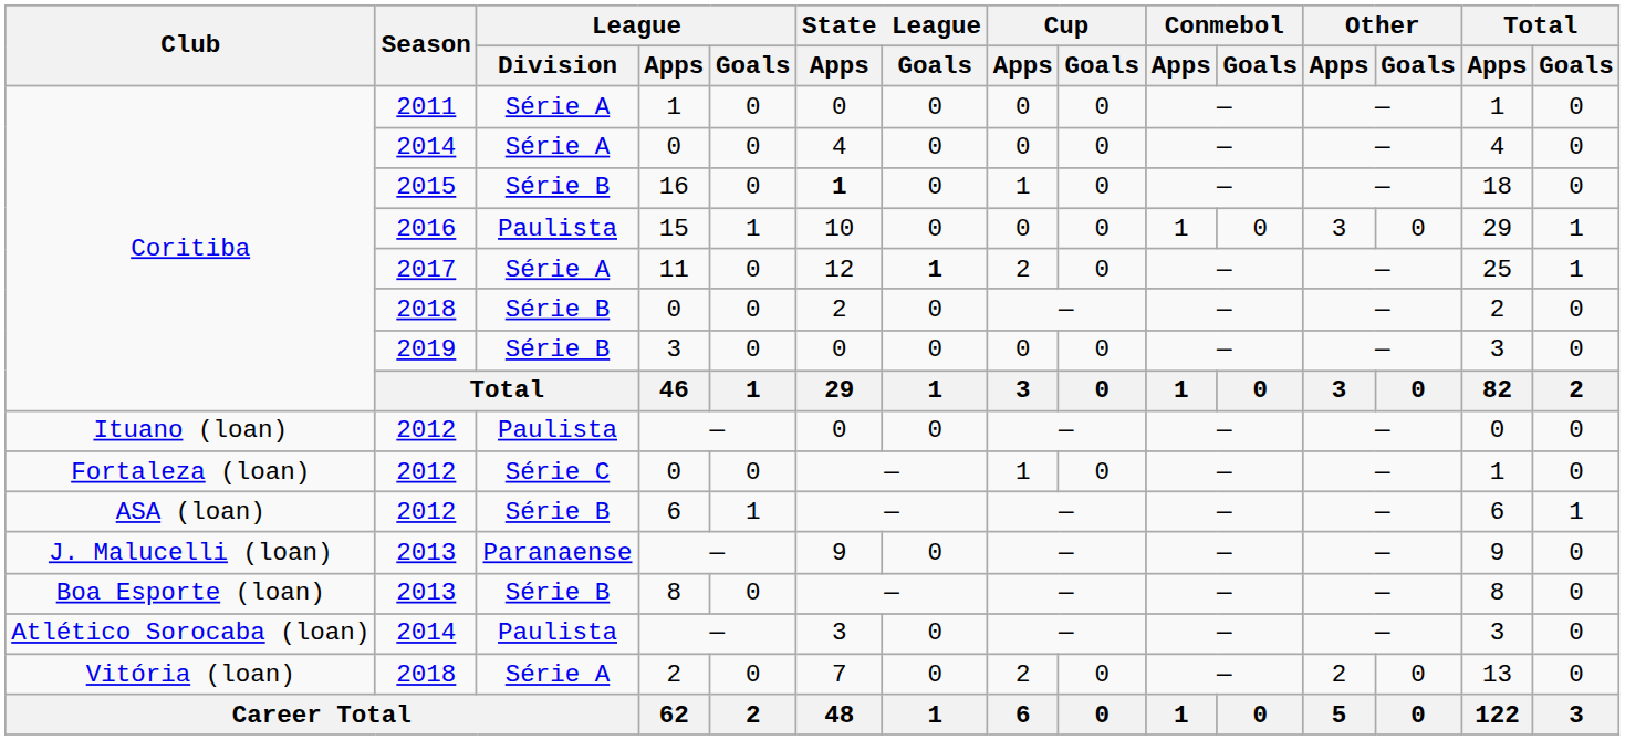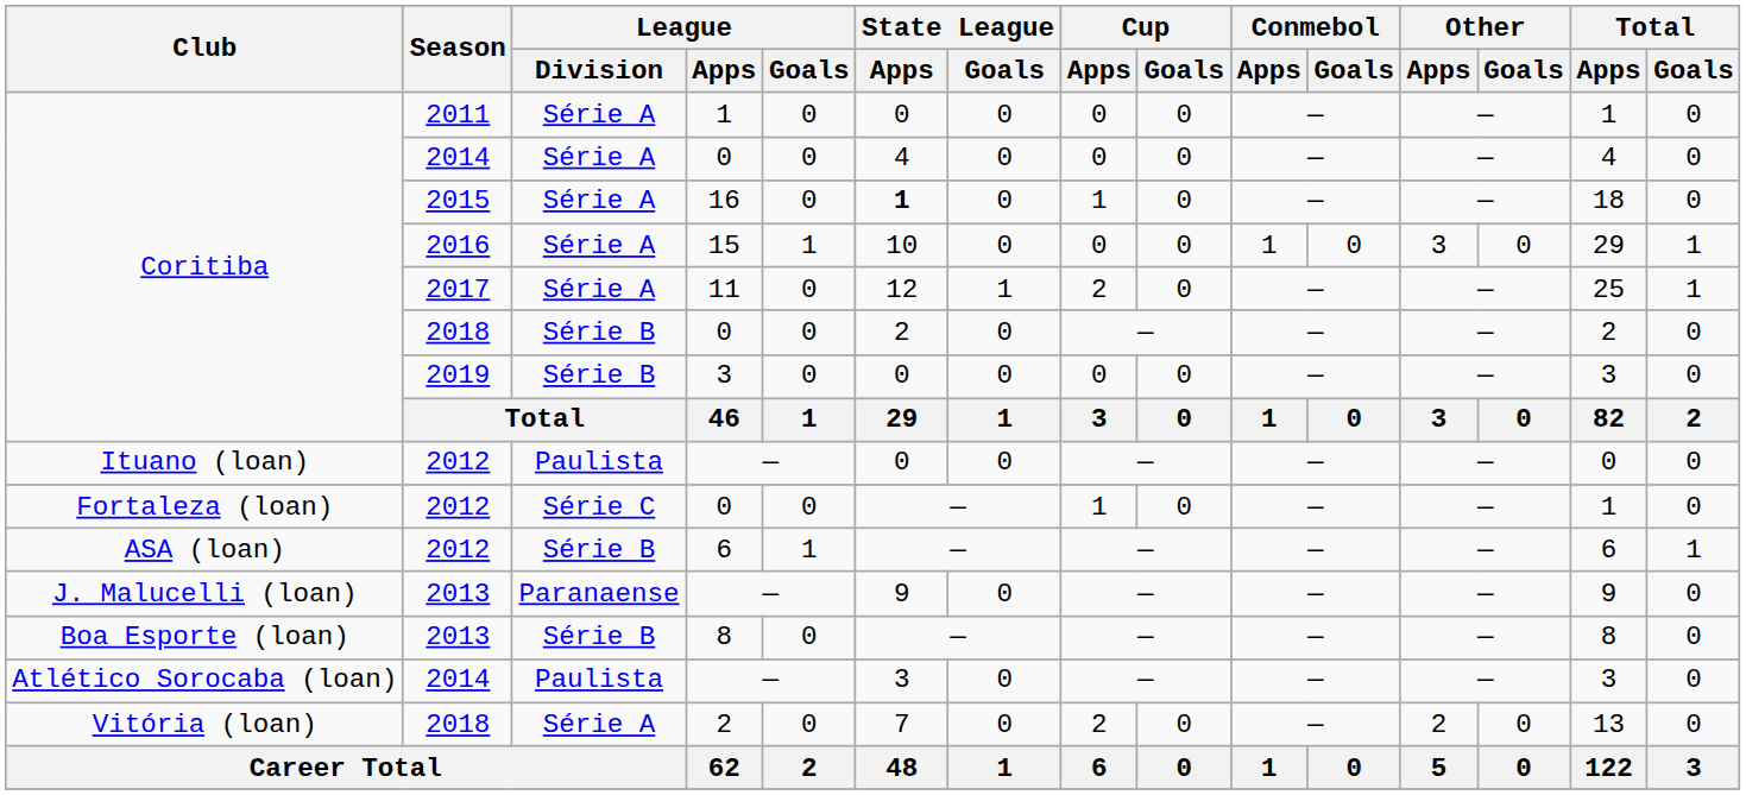 <table class="wikitable" style="text-align: center;">
 <tr>
 <th rowspan="2">Club</th>
 <th rowspan="2">Season</th>
 <th colspan="3">League</th>
 <th colspan="2">State League</th>
 <th colspan="2">Cup</th>
 <th colspan="2">Conmebol</th>
 <th colspan="2">Other</th>
 <th colspan="2">Total</th>
 </tr>
 <tr>
 <th>Division</th>
 <th>Apps</th>
 <th>Goals</th>
 <th>Apps</th>
 <th>Goals</th>
 <th>Apps</th>
 <th>Goals</th>
 <th>Apps</th>
 <th>Goals</th>
 <th>Apps</th>
 <th>Goals</th>
 <th>Apps</th>
 <th>Goals</th>
 </tr>
 <tr>
 <td rowspan=8><a href='#'>Coritiba</a></td>
 <td><a href='#'>2011</a></td>
 <td><a href='#'>Série A</a></td>
 <td>1</td>
 <td>0</td>
 <td>0</td>
 <td>0</td>
 <td>0</td>
 <td>0</td>
 <td colspan=2>—</td>
 <td colspan=2>—</td>
 <td>1</td>
 <td>0</td>
 </tr>
 <tr>
 <td><a href='#'>2014</a></td>
 <td><a href='#'>Série A</a></td>
 <td>0</td>
 <td>0</td>
 <td>4</td>
 <td>0</td>
 <td>0</td>
 <td>0</td>
 <td colspan=2>—</td>
 <td colspan=2>—</td>
 <td>4</td>
 <td>0</td>
 </tr>
 <tr>
 <td><a href='#'>2015</a></td>
-<td><a href='#'>Série B</a></td>
+<td><a href='#'>Série A</a></td>
 <td>16</td>
 <td>0</td>
 <td><strong>1</strong></td>
 <td>0</td>
 <td>1</td>
 <td>0</td>
 <td colspan=2>—</td>
 <td colspan=2>—</td>
 <td>18</td>
 <td>0</td>
 </tr>
 <tr>
 <td><a href='#'>2016</a></td>
-<td><a href='#'>Paulista</a></td>
+<td><a href='#'>Série A</a></td>
 <td>15</td>
 <td>1</td>
 <td>10</td>
 <td>0</td>
 <td>0</td>
 <td>0</td>
 <td>1</td>
 <td>0</td>
 <td>3</td>
 <td>0</td>
 <td>29</td>
 <td>1</td>
 </tr>
 <tr>
 <td><a href='#'>2017</a></td>
 <td><a href='#'>Série A</a></td>
 <td>11</td>
 <td>0</td>
 <td>12</td>
-<td><strong>1</strong></td>
+<td>1</td>
 <td>2</td>
 <td>0</td>
 <td colspan=2>—</td>
 <td colspan=2>—</td>
 <td>25</td>
 <td>1</td>
 </tr>
 <tr>
 <td><a href='#'>2018</a></td>
 <td><a href='#'>Série B</a></td>
 <td>0</td>
 <td>0</td>
 <td>2</td>
 <td>0</td>
 <td colspan=2>—</td>
 <td colspan=2>—</td>
 <td colspan=2>—</td>
 <td>2</td>
 <td>0</td>
 </tr>
 <tr>
 <td><a href='#'>2019</a></td>
 <td><a href='#'>Série B</a></td>
 <td>3</td>
 <td>0</td>
 <td>0</td>
 <td>0</td>
 <td>0</td>
 <td>0</td>
 <td colspan=2>—</td>
 <td colspan=2>—</td>
 <td>3</td>
 <td>0</td>
 </tr>
 <tr>
 <th colspan=2>Total</th>
 <th>46</th>
 <th>1</th>
 <th>29</th>
 <th>1</th>
 <th>3</th>
 <th>0</th>
 <th>1</th>
 <th>0</th>
 <th>3</th>
 <th>0</th>
 <th>82</th>
 <th>2</th>
 </tr>
 <tr>
 <td><a href='#'>Ituano</a> (loan)</td>
 <td><a href='#'>2012</a></td>
 <td><a href='#'>Paulista</a></td>
 <td colspan=2>—</td>
 <td>0</td>
 <td>0</td>
 <td colspan=2>—</td>
 <td colspan=2>—</td>
 <td colspan=2>—</td>
 <td>0</td>
 <td>0</td>
 </tr>
 <tr>
 <td><a href='#'>Fortaleza</a> (loan)</td>
 <td><a href='#'>2012</a></td>
 <td><a href='#'>Série C</a></td>
 <td>0</td>
 <td>0</td>
 <td colspan=2>—</td>
 <td>1</td>
 <td>0</td>
 <td colspan=2>—</td>
 <td colspan=2>—</td>
 <td>1</td>
 <td>0</td>
 </tr>
 <tr>
 <td><a href='#'>ASA</a> (loan)</td>
 <td><a href='#'>2012</a></td>
 <td><a href='#'>Série B</a></td>
 <td>6</td>
 <td>1</td>
 <td colspan=2>—</td>
 <td colspan=2>—</td>
 <td colspan=2>—</td>
 <td colspan=2>—</td>
 <td>6</td>
 <td>1</td>
 </tr>
 <tr>
 <td><a href='#'>J. Malucelli</a> (loan)</td>
 <td><a href='#'>2013</a></td>
 <td><a href='#'>Paranaense</a></td>
 <td colspan=2>—</td>
 <td>9</td>
 <td>0</td>
 <td colspan=2>—</td>
 <td colspan=2>—</td>
 <td colspan=2>—</td>
 <td>9</td>
 <td>0</td>
 </tr>
 <tr>
 <td><a href='#'>Boa Esporte</a> (loan)</td>
 <td><a href='#'>2013</a></td>
 <td><a href='#'>Série B</a></td>
 <td>8</td>
 <td>0</td>
 <td colspan=2>—</td>
 <td colspan=2>—</td>
 <td colspan=2>—</td>
 <td colspan=2>—</td>
 <td>8</td>
 <td>0</td>
 </tr>
 <tr>
 <td><a href='#'>Atlético Sorocaba</a> (loan)</td>
 <td><a href='#'>2014</a></td>
 <td><a href='#'>Paulista</a></td>
 <td colspan=2>—</td>
 <td>3</td>
 <td>0</td>
 <td colspan=2>—</td>
 <td colspan=2>—</td>
 <td colspan=2>—</td>
 <td>3</td>
 <td>0</td>
 </tr>
 <tr>
 <td><a href='#'>Vitória</a> (loan)</td>
 <td><a href='#'>2018</a></td>
 <td><a href='#'>Série A</a></td>
 <td>2</td>
 <td>0</td>
 <td>7</td>
 <td>0</td>
 <td>2</td>
 <td>0</td>
 <td colspan=2>—</td>
 <td>2</td>
 <td>0</td>
 <td>13</td>
 <td>0</td>
 </tr>
 <tr>
 <th colspan=3>Career Total</th>
 <th>62</th>
 <th>2</th>
 <th>48</th>
 <th>1</th>
 <th>6</th>
 <th>0</th>
 <th>1</th>
 <th>0</th>
 <th>5</th>
 <th>0</th>
 <th>122</th>
 <th>3</th>
 </tr>
 </table>
